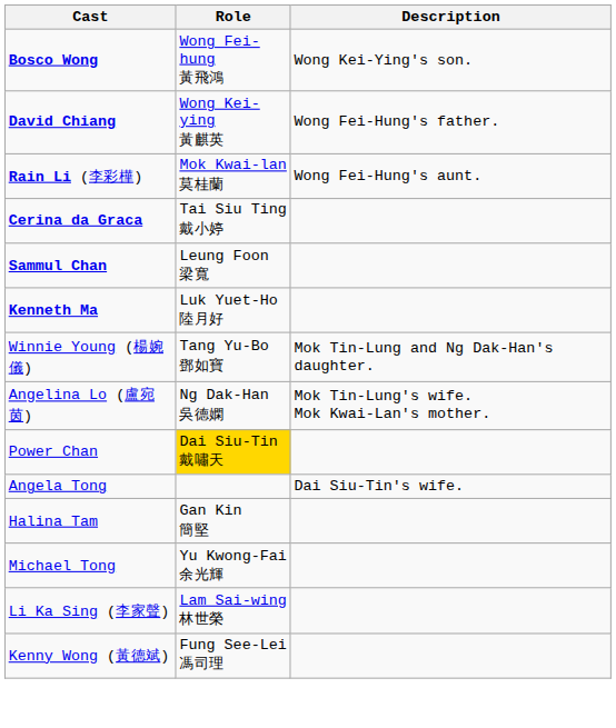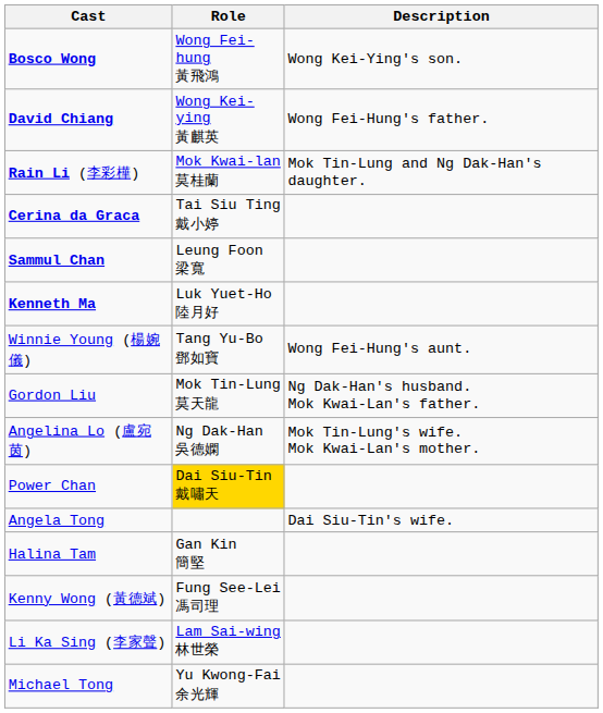 <table class="wikitable" width="60%">
 <tr>
 <th>Cast</th>
 <th>Role</th>
 <th>Description</th>
 </tr>
 <tr>
 <td><strong><a href='#'>Bosco Wong</a></strong></td>
 <td><a href='#'>Wong Fei-hung</a> <br> 黃飛鴻</td>
 <td>Wong Kei-Ying's son.</td>
 </tr>
 <tr>
 <td><strong><a href='#'>David Chiang</a></strong></td>
 <td><a href='#'>Wong Kei-ying</a> <br> 黃麒英</td>
 <td>Wong Fei-Hung's father.</td>
 </tr>
 <tr>
 <td><strong><a href='#'>Rain Li</a></strong> (<a href='#'>李彩樺</a>)</td>
 <td><a href='#'>Mok Kwai-lan</a> <br> 莫桂蘭</td>
-<td>Wong Fei-Hung's aunt.</td>
+<td>Mok Tin-Lung and Ng Dak-Han's daughter.</td>
 </tr>
 <tr>
 <td><strong><a href='#'>Cerina da Graca</a></strong></td>
 <td>Tai Siu Ting <br> 戴小婷</td>
 <td></td>
 </tr>
 <tr>
 <td><strong><a href='#'>Sammul Chan</a></strong></td>
 <td>Leung Foon <br> 梁寬</td>
 <td></td>
 </tr>
 <tr>
 <td><strong><a href='#'>Kenneth Ma</a></strong></td>
 <td>Luk Yuet-Ho <br> 陸月好</td>
 <td></td>
 </tr>
 <tr>
 <td><a href='#'>Winnie Young</a> (<a href='#'>楊婉儀</a>)</td>
 <td>Tang Yu-Bo <br> 鄧如寶</td>
-<td>Mok Tin-Lung and Ng Dak-Han's daughter.</td>
+<td>Wong Fei-Hung's aunt.</td>
+</tr>
+<tr>
+<td><a href='#'>Gordon Liu</a></td>
+<td>Mok Tin-Lung <br> 莫天龍</td>
+<td>Ng Dak-Han's husband.<br> Mok Kwai-Lan's father.</td>
 </tr>
 <tr>
 <td><a href='#'>Angelina Lo</a> (<a href='#'>盧宛茵</a>)</td>
 <td>Ng Dak-Han <br> 吳德嫻</td>
 <td>Mok Tin-Lung's wife. <br> Mok Kwai-Lan's mother.</td>
 </tr>
 <tr>
 <td><a href='#'>Power Chan</a></td>
 <td style="background: gold;">Dai Siu-Tin <br> 戴嘯天</td>
 <td></td>
 </tr>
 <tr>
 <td><a href='#'>Angela Tong</a></td>
 <td></td>
 <td>Dai Siu-Tin's wife.</td>
 </tr>
 <tr>
 <td><a href='#'>Halina Tam</a></td>
 <td>Gan Kin <br> 簡堅</td>
 <td></td>
 </tr>
 <tr>
-<td><a href='#'>Michael Tong</a></td>
-<td>Yu Kwong-Fai <br> 余光輝</td>
+<td><a href='#'>Kenny Wong</a> (<a href='#'>黃德斌</a>)</td>
+<td>Fung See-Lei <br> 馮司理</td>
 <td></td>
 </tr>
 <tr>
 <td><a href='#'>Li Ka Sing</a> (<a href='#'>李家聲</a>)</td>
 <td><a href='#'>Lam Sai-wing</a> <br> 林世榮</td>
 <td></td>
 </tr>
 <tr>
-<td><a href='#'>Kenny Wong</a> (<a href='#'>黃德斌</a>)</td>
-<td>Fung See-Lei <br> 馮司理</td>
+<td><a href='#'>Michael Tong</a></td>
+<td>Yu Kwong-Fai <br> 余光輝</td>
 <td></td>
 </tr>
 </table>
